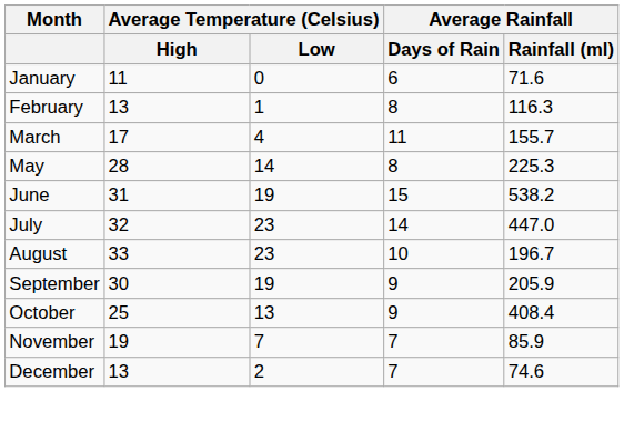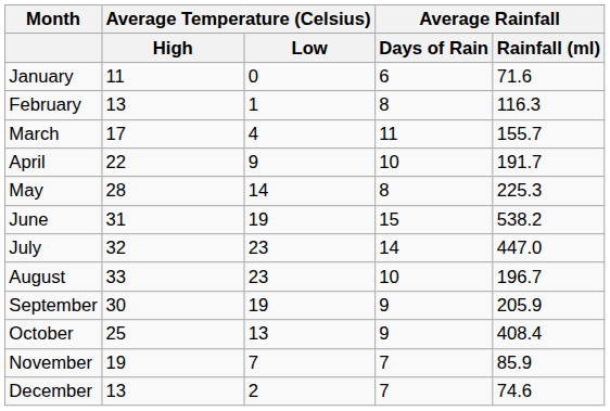 <table class="wikitable">
 <tr>
 <th>Month</th>
 <th colspan="2">Average Temperature (Celsius)</th>
 <th colspan="2">Average Rainfall</th>
 </tr>
 <tr>
 <th></th>
 <th>High</th>
 <th>Low</th>
 <th>Days of Rain</th>
 <th>Rainfall (ml)</th>
 </tr>
 <tr>
 <td>January</td>
 <td>11</td>
 <td>0</td>
 <td>6</td>
 <td>71.6</td>
 </tr>
 <tr>
 <td>February</td>
 <td>13</td>
 <td>1</td>
 <td>8</td>
 <td>116.3</td>
 </tr>
 <tr>
 <td>March</td>
 <td>17</td>
 <td>4</td>
 <td>11</td>
 <td>155.7</td>
+</tr>
+<tr>
+<td>April</td>
+<td>22</td>
+<td>9</td>
+<td>10</td>
+<td>191.7</td>
 </tr>
 <tr>
 <td>May</td>
 <td>28</td>
 <td>14</td>
 <td>8</td>
 <td>225.3</td>
 </tr>
 <tr>
 <td>June</td>
 <td>31</td>
 <td>19</td>
 <td>15</td>
 <td>538.2</td>
 </tr>
 <tr>
 <td>July</td>
 <td>32</td>
 <td>23</td>
 <td>14</td>
 <td>447.0</td>
 </tr>
 <tr>
 <td>August</td>
 <td>33</td>
 <td>23</td>
 <td>10</td>
 <td>196.7</td>
 </tr>
 <tr>
 <td>September</td>
 <td>30</td>
 <td>19</td>
 <td>9</td>
 <td>205.9</td>
 </tr>
 <tr>
 <td>October</td>
 <td>25</td>
 <td>13</td>
 <td>9</td>
 <td>408.4</td>
 </tr>
 <tr>
 <td>November</td>
 <td>19</td>
 <td>7</td>
 <td>7</td>
 <td>85.9</td>
 </tr>
 <tr>
 <td>December</td>
 <td>13</td>
 <td>2</td>
 <td>7</td>
 <td>74.6</td>
 </tr>
 </table>
